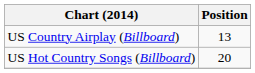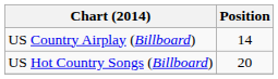 <table class="wikitable sortable">
 <tr>
 <th scope="col">Chart (2014)</th>
 <th scope="col">Position</th>
 </tr>
 <tr>
 <td>US <a href='#'>Country Airplay</a> (<em><a href='#'>Billboard</a></em>)</td>
-<td align="center">13</td>
+<td align="center">14</td>
 </tr>
 <tr>
 <td>US <a href='#'>Hot Country Songs</a> (<em><a href='#'>Billboard</a></em>)</td>
 <td align="center">20</td>
 </tr>
 <tr>
 </tr>
 </table>
